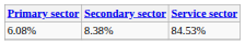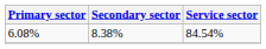 <table class="wikitable" border="1">
 <tr>
 <th><a href='#'>Primary sector</a></th>
 <th><a href='#'>Secondary sector</a></th>
 <th><a href='#'>Service sector</a></th>
 </tr>
 <tr>
 <td>6.08%</td>
 <td>8.38%</td>
-<td>84.53%</td>
+<td>84.54%</td>
 </tr>
 <tr>
 </tr>
 </table>
